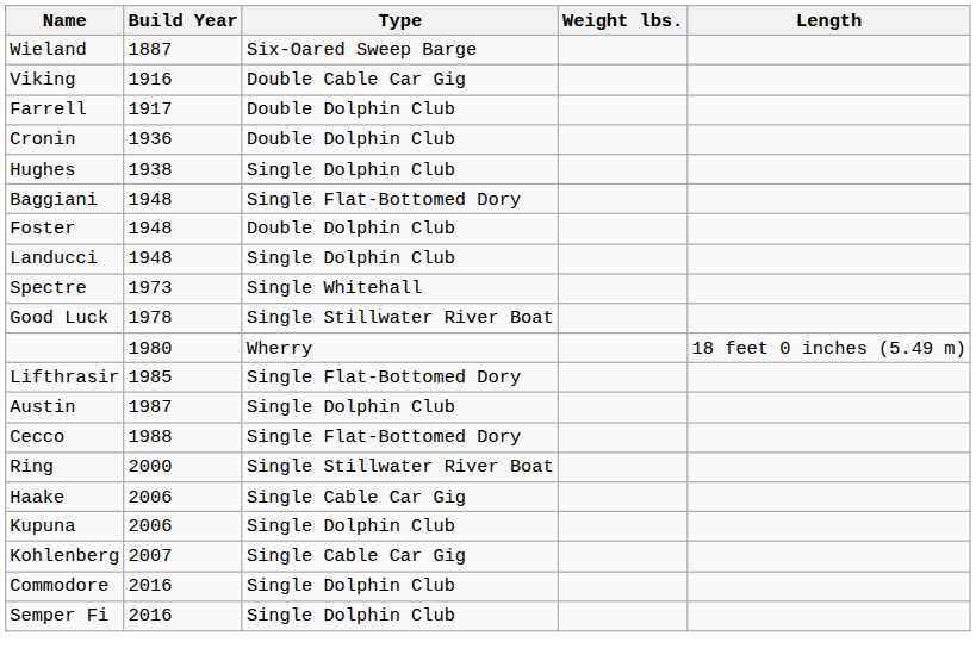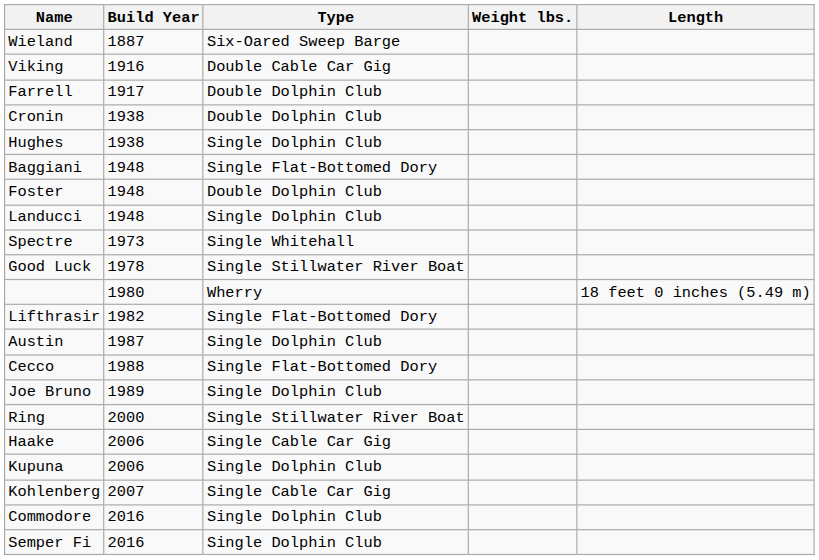 <table class="wikitable sortable">
 <tr>
 <th colspan="1" rowspan="1">Name</th>
 <th colspan="1" rowspan="1">Build Year</th>
 <th colspan="1" rowspan="1">Type</th>
 <th colspan="1" rowspan="1">Weight lbs.</th>
 <th>Length</th>
 </tr>
 <tr>
 <td>Wieland</td>
 <td>1887</td>
 <td>Six-Oared Sweep Barge</td>
 <td></td>
 <td></td>
 </tr>
 <tr>
 <td>Viking</td>
 <td>1916</td>
 <td>Double Cable Car Gig</td>
 <td></td>
 <td></td>
 </tr>
 <tr>
 <td>Farrell</td>
 <td>1917</td>
 <td>Double Dolphin Club</td>
 <td></td>
 <td></td>
 </tr>
 <tr>
 <td>Cronin</td>
-<td>1936</td>
+<td>1938</td>
 <td>Double Dolphin Club</td>
 <td></td>
 <td></td>
 </tr>
 <tr>
 <td>Hughes</td>
 <td>1938</td>
 <td>Single Dolphin Club</td>
 <td></td>
 <td></td>
 </tr>
 <tr>
 <td>Baggiani</td>
 <td>1948</td>
 <td>Single Flat-Bottomed Dory</td>
 <td></td>
 <td></td>
 </tr>
 <tr>
 <td>Foster</td>
 <td>1948</td>
 <td>Double Dolphin Club</td>
 <td></td>
 <td></td>
 </tr>
 <tr>
 <td>Landucci</td>
 <td>1948</td>
 <td>Single Dolphin Club</td>
 <td></td>
 <td></td>
 </tr>
 <tr>
 <td>Spectre</td>
 <td>1973</td>
 <td>Single Whitehall</td>
 <td></td>
 <td></td>
 </tr>
 <tr>
 <td>Good Luck</td>
 <td>1978</td>
 <td>Single Stillwater River Boat</td>
 <td></td>
 <td></td>
 </tr>
 <tr>
 <td></td>
 <td>1980</td>
 <td>Wherry</td>
 <td></td>
 <td>18 feet 0 inches (5.49 m)</td>
 </tr>
 <tr>
 <td>Lifthrasir</td>
-<td>1985</td>
+<td>1982</td>
 <td>Single Flat-Bottomed Dory</td>
 <td></td>
 <td></td>
 </tr>
 <tr>
 <td>Austin</td>
 <td>1987</td>
 <td>Single Dolphin Club</td>
 <td></td>
 <td></td>
 </tr>
 <tr>
 <td>Cecco</td>
 <td>1988</td>
 <td>Single Flat-Bottomed Dory</td>
+<td></td>
+<td></td>
+</tr>
+<tr>
+<td>Joe Bruno</td>
+<td>1989</td>
+<td>Single Dolphin Club</td>
 <td></td>
 <td></td>
 </tr>
 <tr>
 <td>Ring</td>
 <td>2000</td>
 <td>Single Stillwater River Boat</td>
 <td></td>
 <td></td>
 </tr>
 <tr>
 <td>Haake</td>
 <td>2006</td>
 <td>Single Cable Car Gig</td>
 <td></td>
 <td></td>
 </tr>
 <tr>
 <td>Kupuna</td>
 <td>2006</td>
 <td>Single Dolphin Club</td>
 <td></td>
 <td></td>
 </tr>
 <tr>
 <td>Kohlenberg</td>
 <td>2007</td>
 <td>Single Cable Car Gig</td>
 <td></td>
 <td></td>
 </tr>
 <tr>
 <td>Commodore</td>
 <td>2016</td>
 <td>Single Dolphin Club</td>
 <td></td>
 <td></td>
 </tr>
 <tr>
 <td>Semper Fi</td>
 <td>2016</td>
 <td>Single Dolphin Club</td>
 <td></td>
 <td></td>
 </tr>
 </table>
